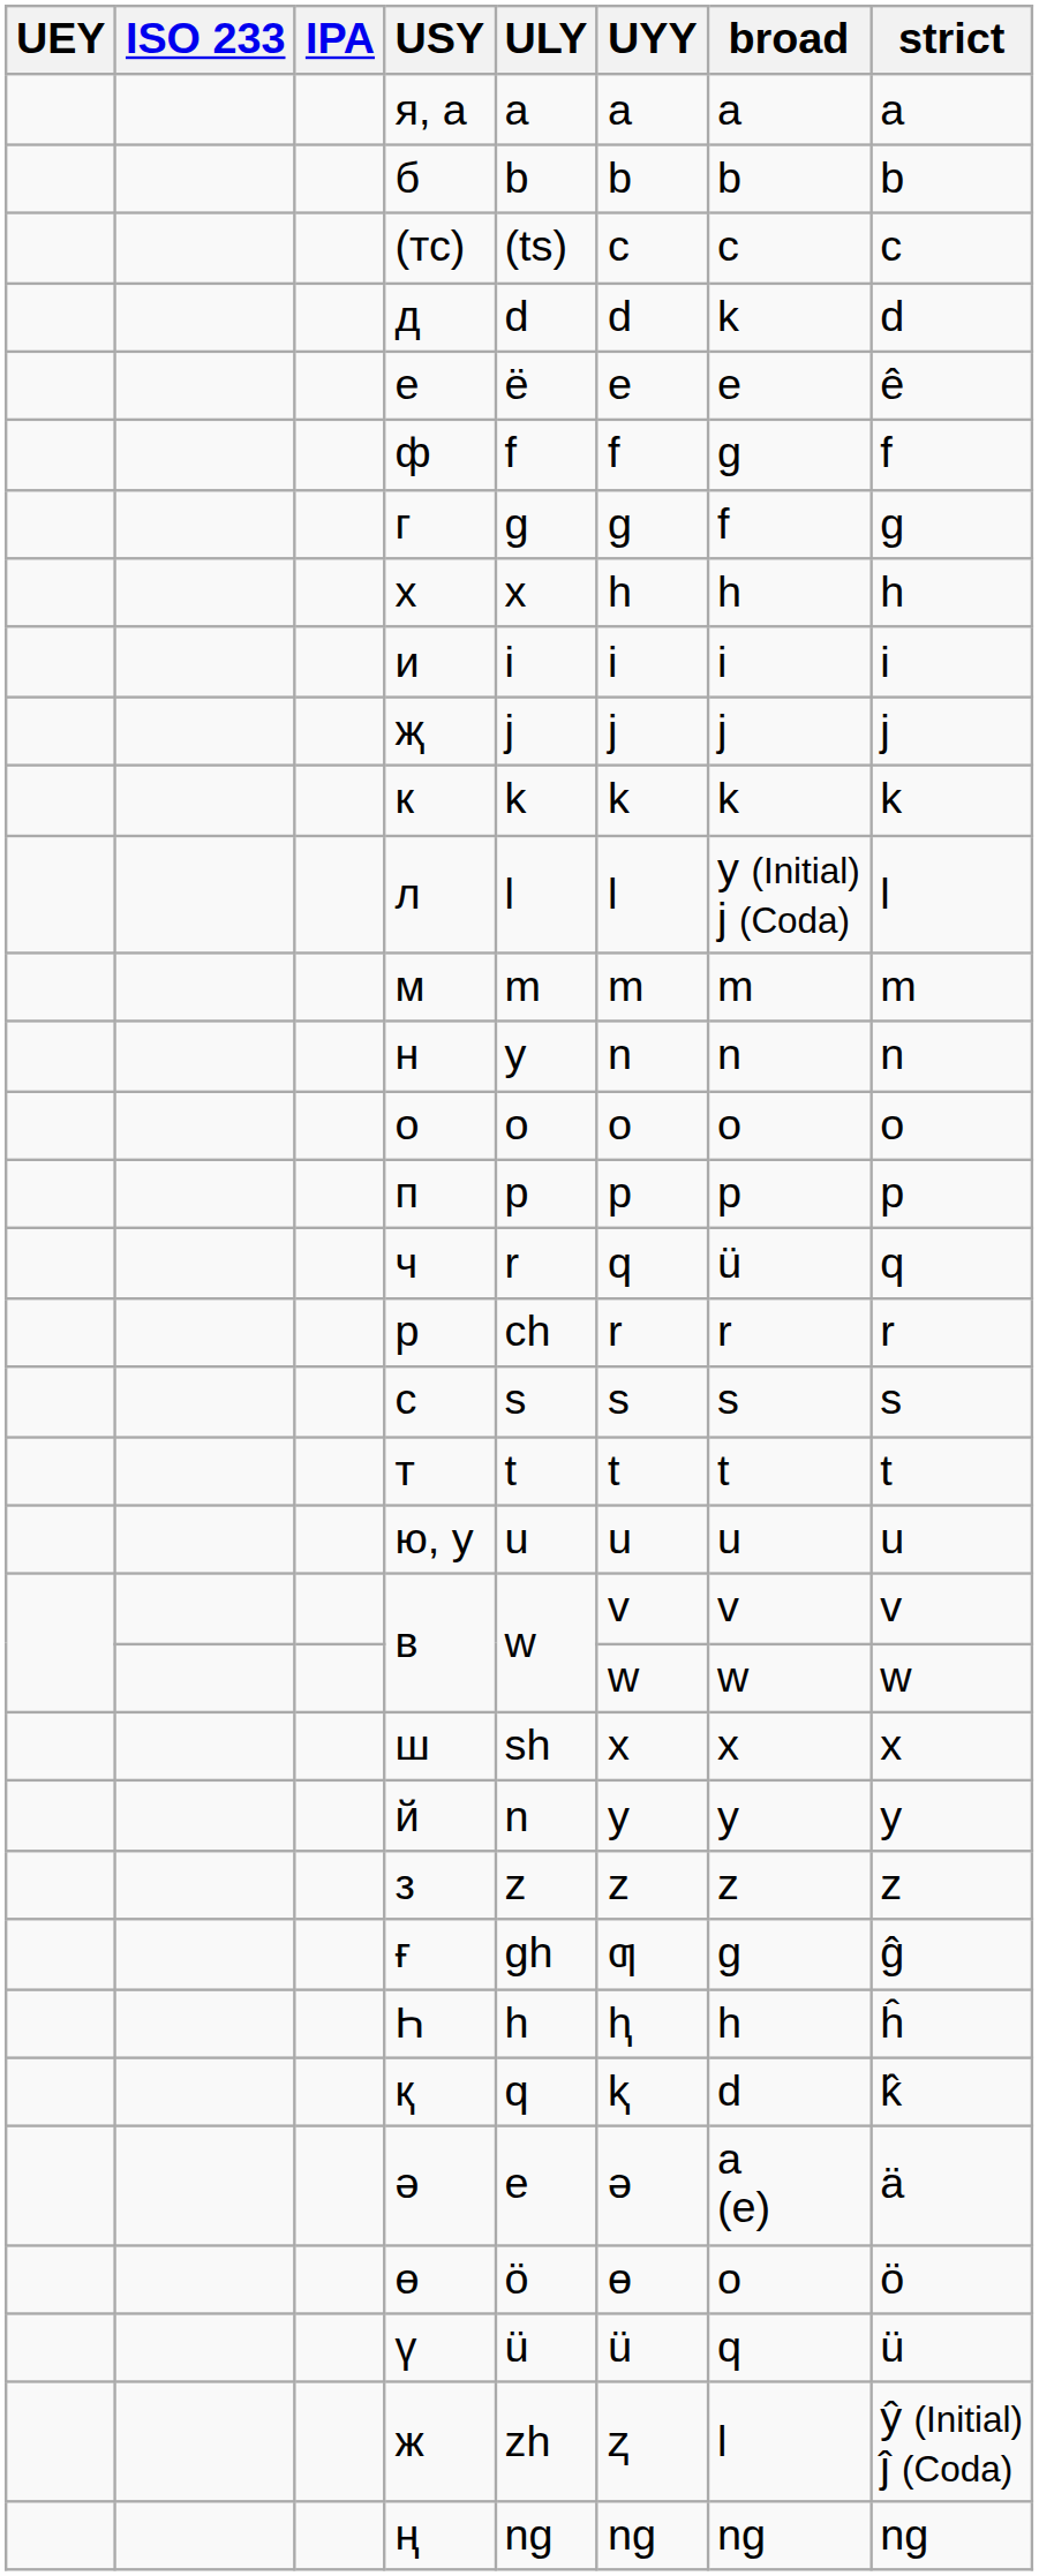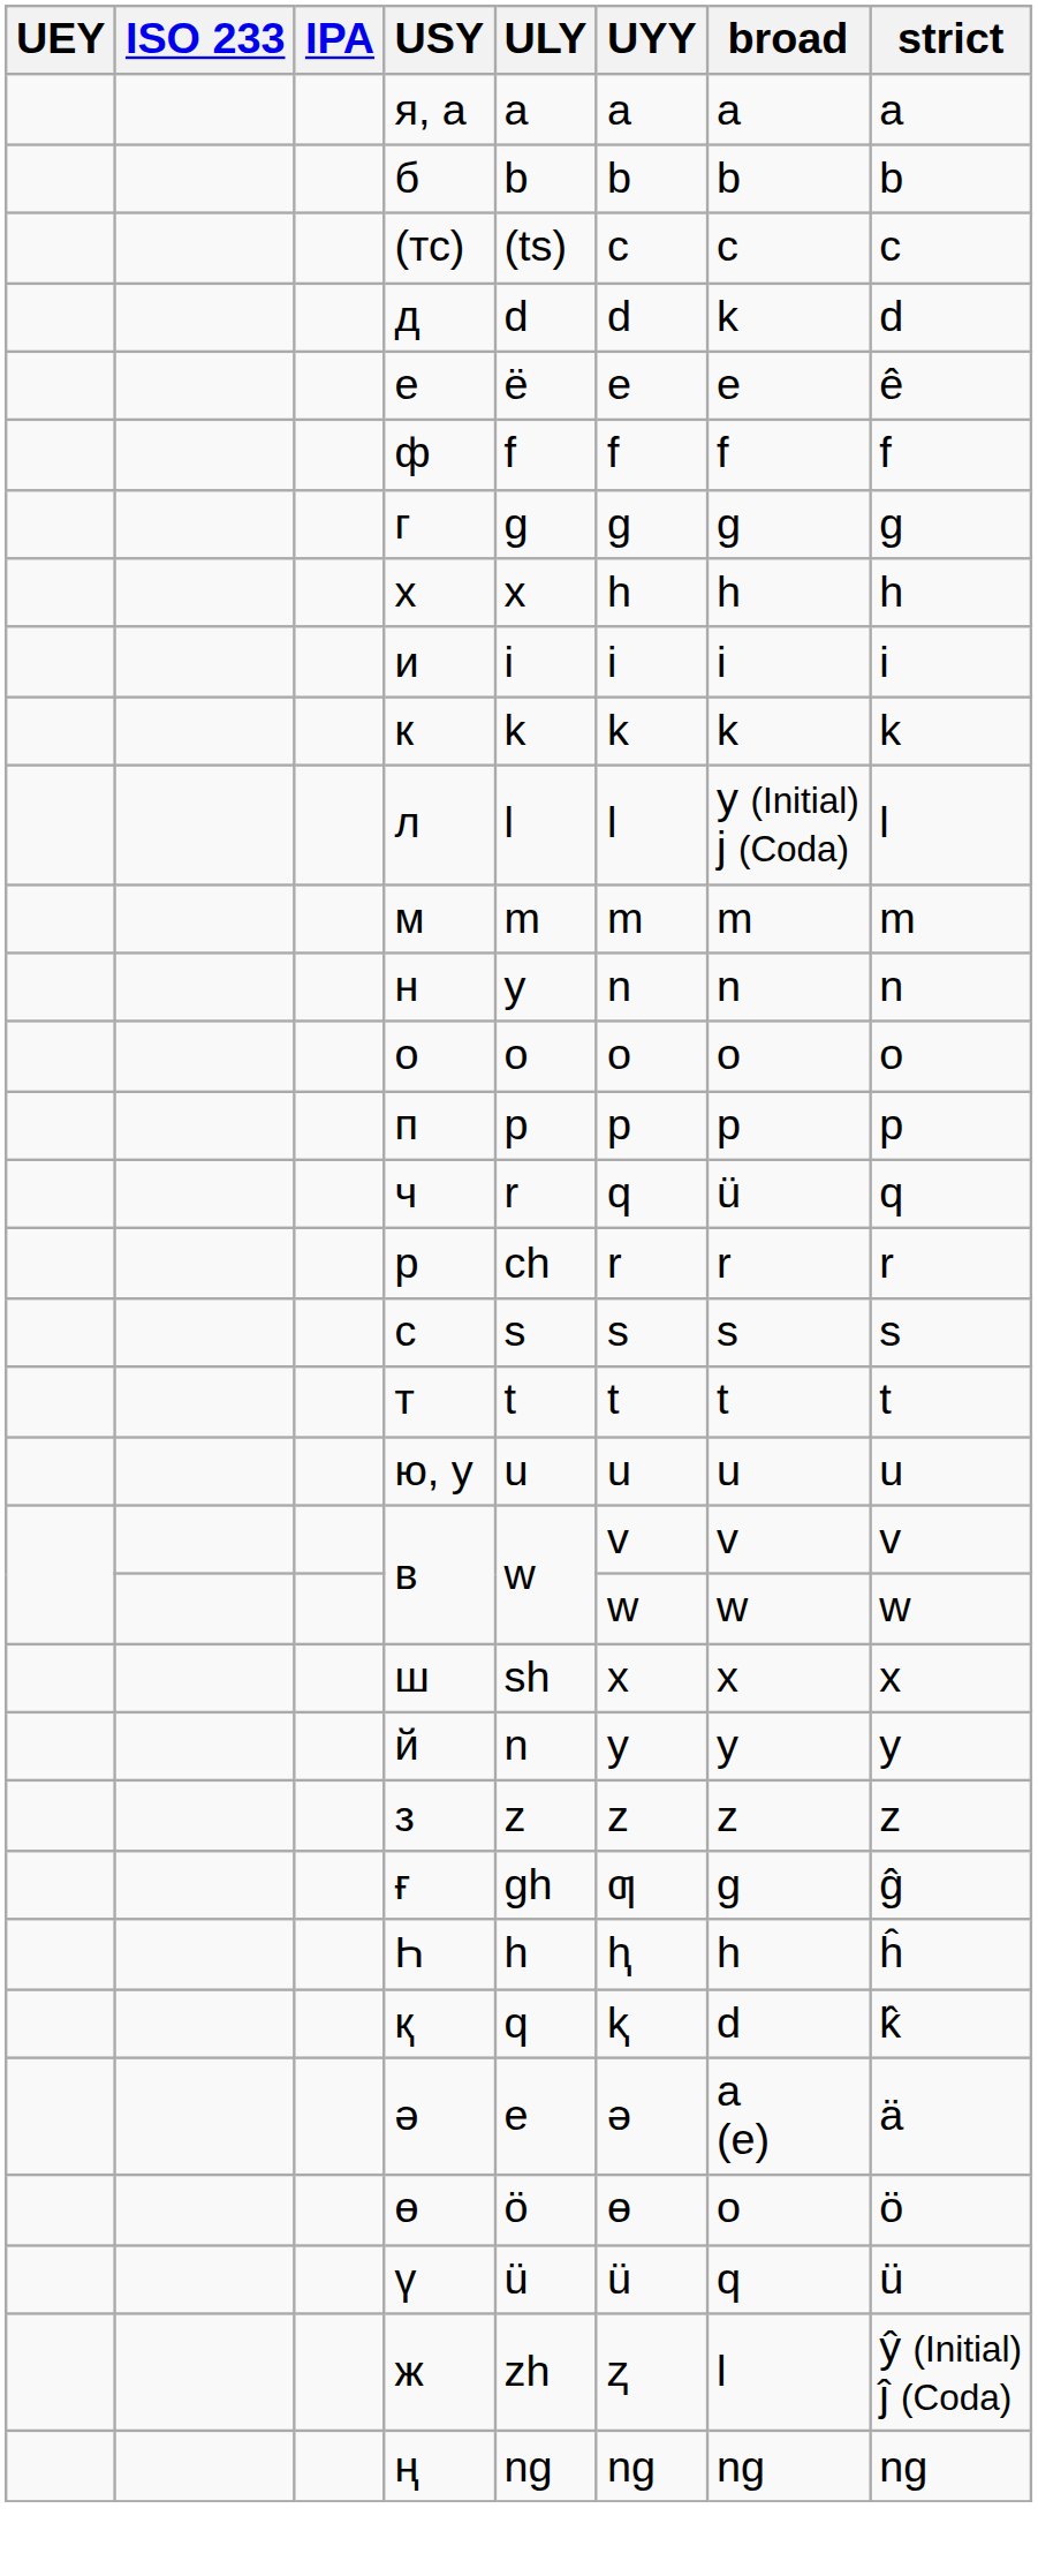 <table class="wikitable + sortable">
 <tr>
 <th>UEY</th>
 <th><a href='#'>ISO 233</a></th>
 <th><a href='#'>IPA</a></th>
 <th>USY</th>
 <th>ULY</th>
 <th>UYY</th>
 <th>broad</th>
 <th>strict</th>
 </tr>
 <tr>
 <td></td>
 <td></td>
 <td></td>
 <td>я, a</td>
 <td>a</td>
 <td>a</td>
 <td>a</td>
 <td>a</td>
 </tr>
 <tr>
 <td></td>
 <td></td>
 <td></td>
 <td>б</td>
 <td>b</td>
 <td>b</td>
 <td>b</td>
 <td>b</td>
 </tr>
 <tr>
 <td></td>
 <td></td>
 <td></td>
 <td>(тс)</td>
 <td>(ts)</td>
 <td>c</td>
 <td>c</td>
 <td>c</td>
 </tr>
 <tr>
 <td></td>
 <td></td>
 <td></td>
 <td>д</td>
 <td>d</td>
 <td>d</td>
 <td>k</td>
 <td>d</td>
 </tr>
 <tr>
 <td></td>
 <td></td>
 <td></td>
 <td>е</td>
 <td>ë</td>
 <td>e</td>
 <td>e</td>
 <td>ê</td>
 </tr>
 <tr>
 <td></td>
 <td></td>
 <td></td>
 <td>ф</td>
 <td>f</td>
 <td>f</td>
-<td>g</td>
+<td>f</td>
 <td>f</td>
 </tr>
 <tr>
 <td></td>
 <td></td>
 <td></td>
 <td>г</td>
 <td>g</td>
 <td>g</td>
-<td>f</td>
+<td>g</td>
 <td>g</td>
 </tr>
 <tr>
 <td></td>
 <td></td>
 <td></td>
 <td>х</td>
 <td>x</td>
 <td>h</td>
 <td>h</td>
 <td>h</td>
 </tr>
 <tr>
 <td></td>
 <td></td>
 <td></td>
 <td>и</td>
 <td>i</td>
 <td>i</td>
 <td>i</td>
 <td>i</td>
-</tr>
-<tr>
-<td></td>
-<td></td>
-<td></td>
-<td>җ</td>
-<td>j</td>
-<td>j</td>
-<td>j</td>
-<td>j</td>
 </tr>
 <tr>
 <td></td>
 <td></td>
 <td></td>
 <td>к</td>
 <td>k</td>
 <td>k</td>
 <td>k</td>
 <td>k</td>
 </tr>
 <tr>
 <td></td>
 <td></td>
 <td></td>
 <td>л</td>
 <td>l</td>
 <td>l</td>
 <td>y <small>(Initial)</small><br>j <small>(Coda)</small></td>
 <td>l</td>
 </tr>
 <tr>
 <td></td>
 <td></td>
 <td></td>
 <td>м</td>
 <td>m</td>
 <td>m</td>
 <td>m</td>
 <td>m</td>
 </tr>
 <tr>
 <td></td>
 <td></td>
 <td></td>
 <td>н</td>
 <td>y</td>
 <td>n</td>
 <td>n</td>
 <td>n</td>
 </tr>
 <tr>
 <td></td>
 <td></td>
 <td></td>
 <td>о</td>
 <td>o</td>
 <td>o</td>
 <td>o</td>
 <td>o</td>
 </tr>
 <tr>
 <td></td>
 <td></td>
 <td></td>
 <td>п</td>
 <td>p</td>
 <td>p</td>
 <td>p</td>
 <td>p</td>
 </tr>
 <tr>
 <td></td>
 <td></td>
 <td></td>
 <td>ч</td>
 <td>r</td>
 <td>q</td>
 <td>ü</td>
 <td>q</td>
 </tr>
 <tr>
 <td></td>
 <td></td>
 <td></td>
 <td>р</td>
 <td>ch</td>
 <td>r</td>
 <td>r</td>
 <td>r</td>
 </tr>
 <tr>
 <td></td>
 <td></td>
 <td></td>
 <td>с</td>
 <td>s</td>
 <td>s</td>
 <td>s</td>
 <td>s</td>
 </tr>
 <tr>
 <td></td>
 <td></td>
 <td></td>
 <td>т</td>
 <td>t</td>
 <td>t</td>
 <td>t</td>
 <td>t</td>
 </tr>
 <tr>
 <td></td>
 <td></td>
 <td></td>
 <td>ю, у</td>
 <td>u</td>
 <td>u</td>
 <td>u</td>
 <td>u</td>
 </tr>
 <tr>
 <td rowspan=2></td>
 <td></td>
 <td></td>
 <td rowspan=2>в</td>
 <td rowspan=2>w</td>
 <td>v</td>
 <td>v</td>
 <td>v</td>
 </tr>
 <tr>
 <td></td>
 <td></td>
 <td>w</td>
 <td>w</td>
 <td>w</td>
 </tr>
 <tr>
 <td></td>
 <td></td>
 <td></td>
 <td>ш</td>
 <td>sh</td>
 <td>x</td>
 <td>x</td>
 <td>x</td>
 </tr>
 <tr>
 <td></td>
 <td></td>
 <td></td>
 <td>й</td>
 <td>n</td>
 <td>y</td>
 <td>y</td>
 <td>y</td>
 </tr>
 <tr>
 <td></td>
 <td></td>
 <td></td>
 <td>з</td>
 <td>z</td>
 <td>z</td>
 <td>z</td>
 <td>z</td>
 </tr>
 <tr>
 <td></td>
 <td></td>
 <td></td>
 <td>ғ</td>
 <td>gh</td>
 <td>ƣ</td>
 <td>g</td>
 <td>ĝ</td>
 </tr>
 <tr>
 <td></td>
 <td></td>
 <td></td>
 <td>Һ</td>
 <td>h</td>
 <td>ⱨ</td>
 <td>h</td>
 <td>ĥ</td>
 </tr>
 <tr>
 <td></td>
 <td></td>
 <td></td>
 <td>қ</td>
 <td>q</td>
 <td>ⱪ</td>
 <td>d</td>
 <td>k̂</td>
 </tr>
 <tr>
 <td></td>
 <td></td>
 <td></td>
 <td>ə</td>
 <td>e</td>
 <td>ə</td>
 <td>a<br>(e)</td>
 <td>ä</td>
 </tr>
 <tr>
 <td></td>
 <td></td>
 <td></td>
 <td>ө</td>
 <td>ö</td>
 <td>ɵ</td>
 <td>o</td>
 <td>ö</td>
 </tr>
 <tr>
 <td></td>
 <td></td>
 <td></td>
 <td>ү</td>
 <td>ü</td>
 <td>ü</td>
 <td>q</td>
 <td>ü</td>
 </tr>
 <tr>
 <td></td>
 <td></td>
 <td></td>
 <td>ж</td>
 <td>zh</td>
 <td>ⱬ</td>
 <td>l</td>
 <td>ŷ <small>(Initial)</small><br>ĵ <small>(Coda)</small></td>
 </tr>
 <tr>
 <td></td>
 <td></td>
 <td></td>
 <td>ң</td>
 <td>ng</td>
 <td>ng</td>
 <td>ng</td>
 <td>ng</td>
 </tr>
 </table>
